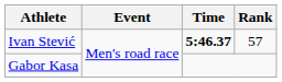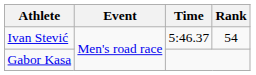 <table class="wikitable" style="font-size:90%">
 <tr>
 <th>Athlete</th>
 <th>Event</th>
 <th>Time</th>
 <th>Rank</th>
 </tr>
 <tr align=center>
 <td align=left><a href='#'>Ivan Stević</a></td>
 <td align=left rowspan=2><a href='#'>Men's road race</a></td>
-<td><strong>5:46.37</strong></td>
-<td>57</td>
+<td>5:46.37</td>
+<td>54</td>
 </tr>
 <tr align=center>
 <td align=left><a href='#'>Gabor Kasa</a></td>
 <td colspan=2></td>
 </tr>
 </table>
